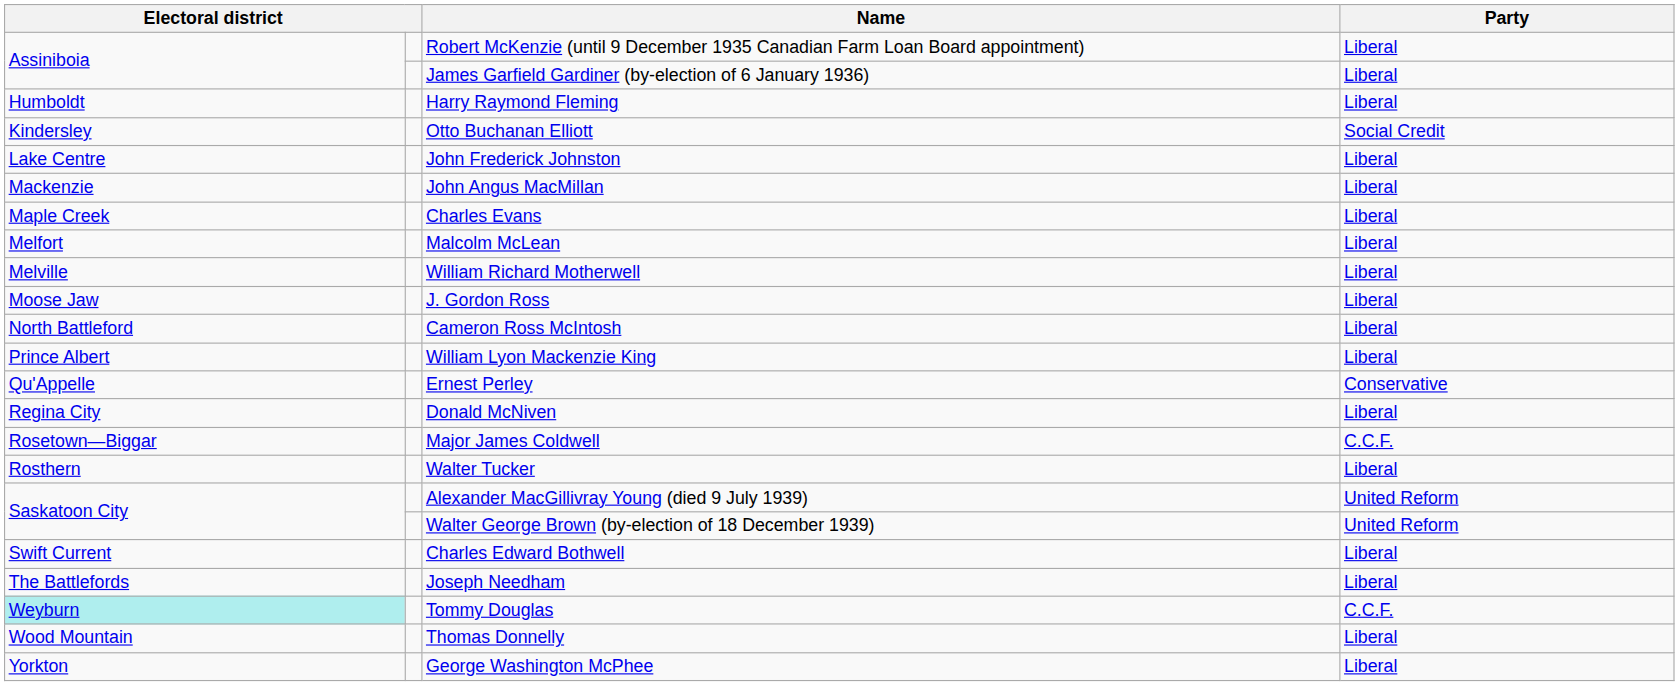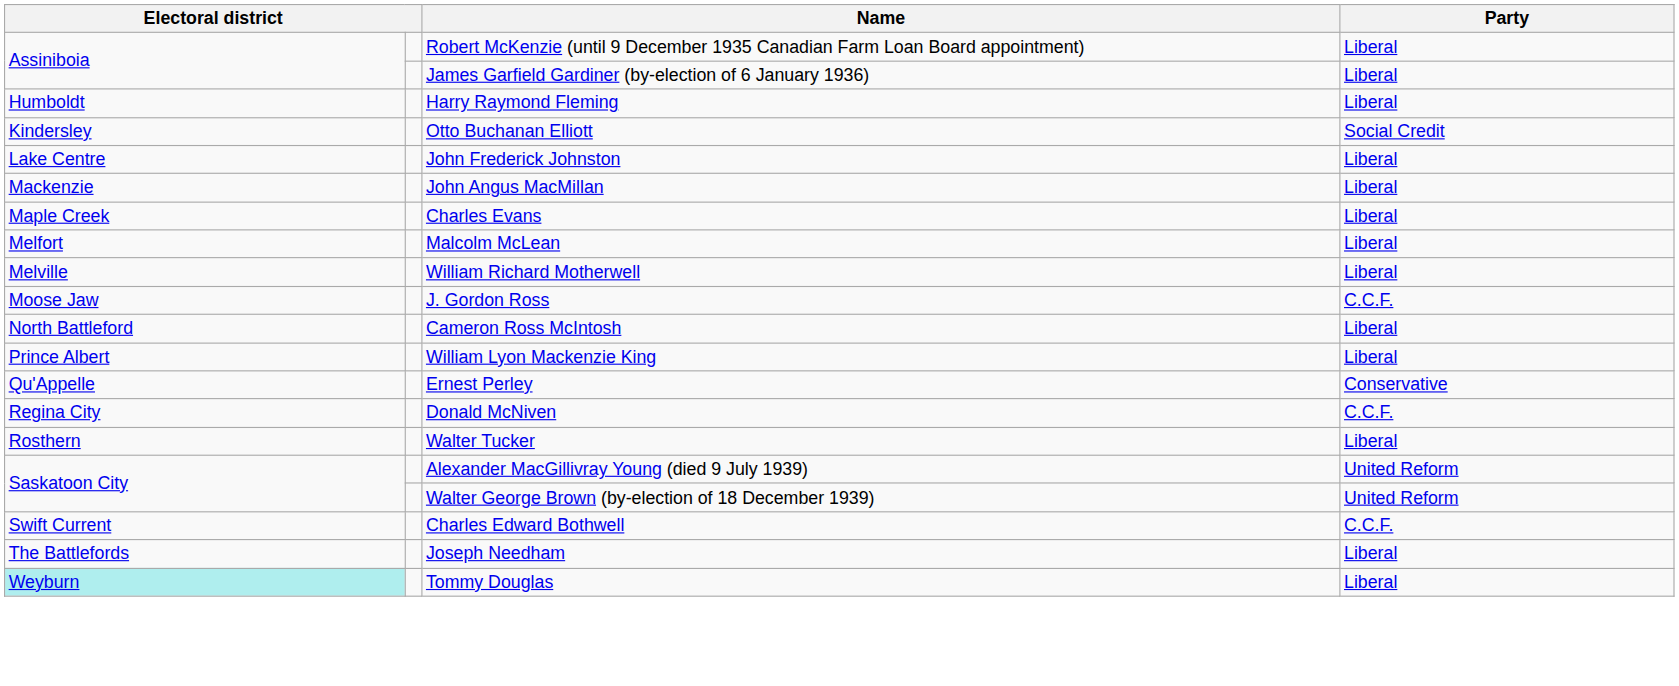 <table class="wikitable" width=95%>
 <tr>
 <th colspan=2 width=25%>Electoral district</th>
 <th>Name</th>
 <th width=20%>Party</th>
 </tr>
 <tr>
 <td width=24% rowspan=2><a href='#'>Assiniboia</a></td>
 <td></td>
 <td><a href='#'>Robert McKenzie</a> (until 9 December 1935 Canadian Farm Loan Board appointment)</td>
 <td><a href='#'>Liberal</a></td>
 </tr>
 <tr>
 <td></td>
 <td><a href='#'>James Garfield Gardiner</a> (by-election of 6 January 1936)</td>
 <td><a href='#'>Liberal</a></td>
 </tr>
 <tr>
 <td><a href='#'>Humboldt</a></td>
 <td></td>
 <td><a href='#'>Harry Raymond Fleming</a></td>
 <td><a href='#'>Liberal</a></td>
 </tr>
 <tr>
 <td><a href='#'>Kindersley</a></td>
 <td></td>
 <td><a href='#'>Otto Buchanan Elliott</a></td>
 <td><a href='#'>Social Credit</a></td>
 </tr>
 <tr>
 <td><a href='#'>Lake Centre</a></td>
 <td></td>
 <td><a href='#'>John Frederick Johnston</a></td>
 <td><a href='#'>Liberal</a></td>
 </tr>
 <tr>
 <td><a href='#'>Mackenzie</a></td>
 <td></td>
 <td><a href='#'>John Angus MacMillan</a></td>
 <td><a href='#'>Liberal</a></td>
 </tr>
 <tr>
 <td><a href='#'>Maple Creek</a></td>
 <td></td>
 <td><a href='#'>Charles Evans</a></td>
 <td><a href='#'>Liberal</a></td>
 </tr>
 <tr>
 <td><a href='#'>Melfort</a></td>
 <td></td>
 <td><a href='#'>Malcolm McLean</a></td>
 <td><a href='#'>Liberal</a></td>
 </tr>
 <tr>
 <td><a href='#'>Melville</a></td>
 <td></td>
 <td><a href='#'>William Richard Motherwell</a></td>
 <td><a href='#'>Liberal</a></td>
 </tr>
 <tr>
 <td><a href='#'>Moose Jaw</a></td>
 <td></td>
 <td><a href='#'>J. Gordon Ross</a></td>
-<td><a href='#'>Liberal</a></td>
+<td><a href='#'>C.C.F.</a></td>
 </tr>
 <tr>
 <td><a href='#'>North Battleford</a></td>
 <td></td>
 <td><a href='#'>Cameron Ross McIntosh</a></td>
 <td><a href='#'>Liberal</a></td>
 </tr>
 <tr>
 <td><a href='#'>Prince Albert</a></td>
 <td></td>
 <td><a href='#'>William Lyon Mackenzie King</a></td>
 <td><a href='#'>Liberal</a></td>
 </tr>
 <tr>
 <td><a href='#'>Qu'Appelle</a></td>
 <td></td>
 <td><a href='#'>Ernest Perley</a></td>
 <td><a href='#'>Conservative</a></td>
 </tr>
 <tr>
 <td><a href='#'>Regina City</a></td>
 <td></td>
 <td><a href='#'>Donald McNiven</a></td>
-<td><a href='#'>Liberal</a></td>
-</tr>
-<tr>
-<td><a href='#'>Rosetown—Biggar</a></td>
-<td></td>
-<td><a href='#'>Major James Coldwell</a></td>
 <td><a href='#'>C.C.F.</a></td>
 </tr>
 <tr>
 <td><a href='#'>Rosthern</a></td>
 <td></td>
 <td><a href='#'>Walter Tucker</a></td>
 <td><a href='#'>Liberal</a></td>
 </tr>
 <tr>
 <td rowspan=2><a href='#'>Saskatoon City</a></td>
 <td></td>
 <td><a href='#'>Alexander MacGillivray Young</a> (died 9 July 1939)</td>
 <td><a href='#'>United Reform</a></td>
 </tr>
 <tr>
 <td></td>
 <td><a href='#'>Walter George Brown</a> (by-election of 18 December 1939)</td>
 <td><a href='#'>United Reform</a></td>
 </tr>
 <tr>
 <td><a href='#'>Swift Current</a></td>
 <td></td>
 <td><a href='#'>Charles Edward Bothwell</a></td>
-<td><a href='#'>Liberal</a></td>
+<td><a href='#'>C.C.F.</a></td>
 </tr>
 <tr>
 <td><a href='#'>The Battlefords</a></td>
 <td></td>
 <td><a href='#'>Joseph Needham</a></td>
 <td><a href='#'>Liberal</a></td>
 </tr>
 <tr>
 <td style="background: paleturquoise;"><a href='#'>Weyburn</a></td>
 <td></td>
 <td><a href='#'>Tommy Douglas</a></td>
-<td><a href='#'>C.C.F.</a></td>
-</tr>
-<tr>
-<td><a href='#'>Wood Mountain</a></td>
-<td></td>
-<td><a href='#'>Thomas Donnelly</a></td>
-<td><a href='#'>Liberal</a></td>
-</tr>
-<tr>
-<td><a href='#'>Yorkton</a></td>
-<td></td>
-<td><a href='#'>George Washington McPhee</a></td>
 <td><a href='#'>Liberal</a></td>
 </tr>
 </table>
